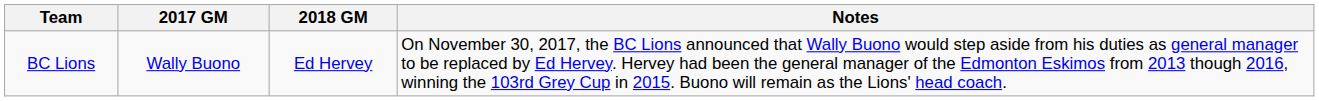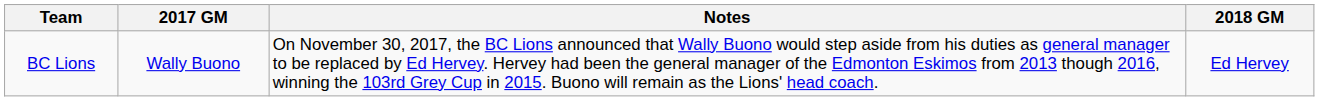 <table class="wikitable">
 <tr>
 <th>Team</th>
 <th>2017 GM</th>
+<th scope="col" style="width: 70%;">Notes</th>
 <th>2018 GM</th>
-<th scope="col" style="width: 70%;">Notes</th>
 </tr>
 <tr>
 <td style="text-align:center;"><a href='#'>BC Lions</a></td>
 <td style="text-align:center;"><a href='#'>Wally Buono</a></td>
+<td>On November 30, 2017, the <a href='#'>BC Lions</a> announced that <a href='#'>Wally Buono</a> would step aside from his duties as <a href='#'>general manager</a> to be replaced by <a href='#'>Ed Hervey</a>. Hervey had been the general manager of the <a href='#'>Edmonton Eskimos</a> from <a href='#'>2013</a> though <a href='#'>2016</a>, winning the <a href='#'>103rd Grey Cup</a> in <a href='#'>2015</a>. Buono will remain as the Lions' <a href='#'>head coach</a>.</td>
 <td style="text-align:center;"><a href='#'>Ed Hervey</a></td>
-<td>On November 30, 2017, the <a href='#'>BC Lions</a> announced that <a href='#'>Wally Buono</a> would step aside from his duties as <a href='#'>general manager</a> to be replaced by <a href='#'>Ed Hervey</a>. Hervey had been the general manager of the <a href='#'>Edmonton Eskimos</a> from <a href='#'>2013</a> though <a href='#'>2016</a>, winning the <a href='#'>103rd Grey Cup</a> in <a href='#'>2015</a>. Buono will remain as the Lions' <a href='#'>head coach</a>.</td>
 </tr>
 </table>
